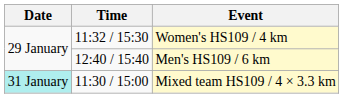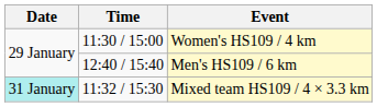 <table class=wikitable>
 <tr>
 <th>Date</th>
 <th>Time</th>
 <th>Event</th>
 </tr>
 <tr>
 <td rowspan=2>29 January</td>
-<td>11:32 / 15:30</td>
+<td>11:30 / 15:00</td>
 <td style="background:lemonchiffon">Women's HS109 / 4 km</td>
 </tr>
 <tr>
 <td>12:40 / 15:40</td>
 <td style="background:lemonchiffon">Men's HS109 / 6 km</td>
 </tr>
 <tr>
 <td style="background: paleturquoise;">31 January</td>
-<td>11:30 / 15:00</td>
+<td>11:32 / 15:30</td>
 <td style="background:lemonchiffon">Mixed team HS109 / 4 × 3.3 km</td>
 </tr>
 </table>
